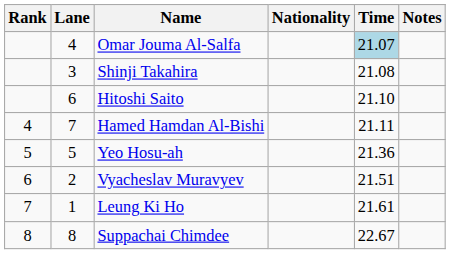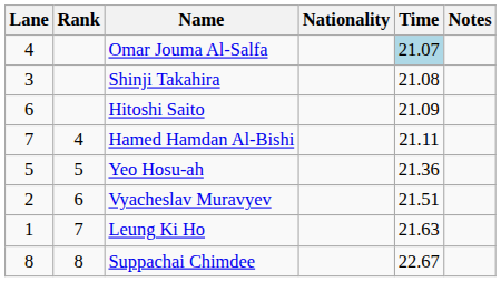 <table class="wikitable sortable" style="text-align:center;font-size:95%">
 <tr>
+<th>Lane</th>
 <th>Rank</th>
-<th>Lane</th>
 <th>Name</th>
 <th>Nationality</th>
 <th>Time</th>
 <th>Notes</th>
 </tr>
 <tr>
+<td>4</td>
 <td></td>
-<td>4</td>
 <td align=left><a href='#'>Omar Jouma Al-Salfa</a></td>
 <td align=left></td>
 <td style="background: lightblue;">21.07</td>
 <td></td>
 </tr>
 <tr>
+<td>3</td>
 <td></td>
-<td>3</td>
 <td align=left><a href='#'>Shinji Takahira</a></td>
 <td align=left></td>
 <td>21.08</td>
 <td></td>
 </tr>
 <tr>
+<td>6</td>
 <td></td>
-<td>6</td>
 <td align=left><a href='#'>Hitoshi Saito</a></td>
 <td align=left></td>
-<td>21.10</td>
+<td>21.09</td>
 <td></td>
 </tr>
 <tr>
+<td>7</td>
 <td>4</td>
-<td>7</td>
 <td align=left><a href='#'>Hamed Hamdan Al-Bishi</a></td>
 <td align=left></td>
 <td>21.11</td>
 <td></td>
 </tr>
 <tr>
 <td>5</td>
 <td>5</td>
 <td align=left><a href='#'>Yeo Hosu-ah</a></td>
 <td align=left></td>
 <td>21.36</td>
 <td></td>
 </tr>
 <tr>
+<td>2</td>
 <td>6</td>
-<td>2</td>
 <td align=left><a href='#'>Vyacheslav Muravyev</a></td>
 <td align=left></td>
 <td>21.51</td>
 <td></td>
 </tr>
 <tr>
+<td>1</td>
 <td>7</td>
-<td>1</td>
 <td align=left><a href='#'>Leung Ki Ho</a></td>
 <td align=left></td>
-<td>21.61</td>
+<td>21.63</td>
 <td></td>
 </tr>
 <tr>
 <td>8</td>
 <td>8</td>
 <td align=left><a href='#'>Suppachai Chimdee</a></td>
 <td align=left></td>
 <td>22.67</td>
 <td></td>
 </tr>
 </table>
